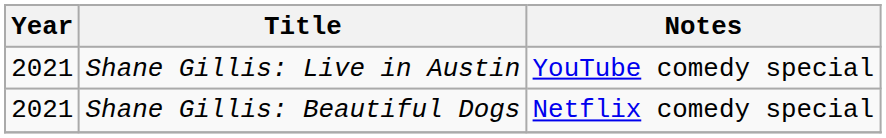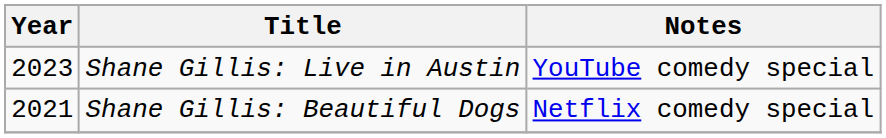 <table class="wikitable unsortable">
 <tr>
 <th>Year</th>
 <th>Title</th>
 <th>Notes</th>
 </tr>
 <tr>
-<td>2021</td>
+<td>2023</td>
 <td><em>Shane Gillis: Live in Austin</em></td>
 <td><a href='#'>YouTube</a> comedy special</td>
 </tr>
 <tr>
 <td>2021</td>
 <td><em>Shane Gillis: Beautiful Dogs</em></td>
 <td><a href='#'>Netflix</a> comedy special</td>
 </tr>
 <tr>
 </tr>
 </table>
